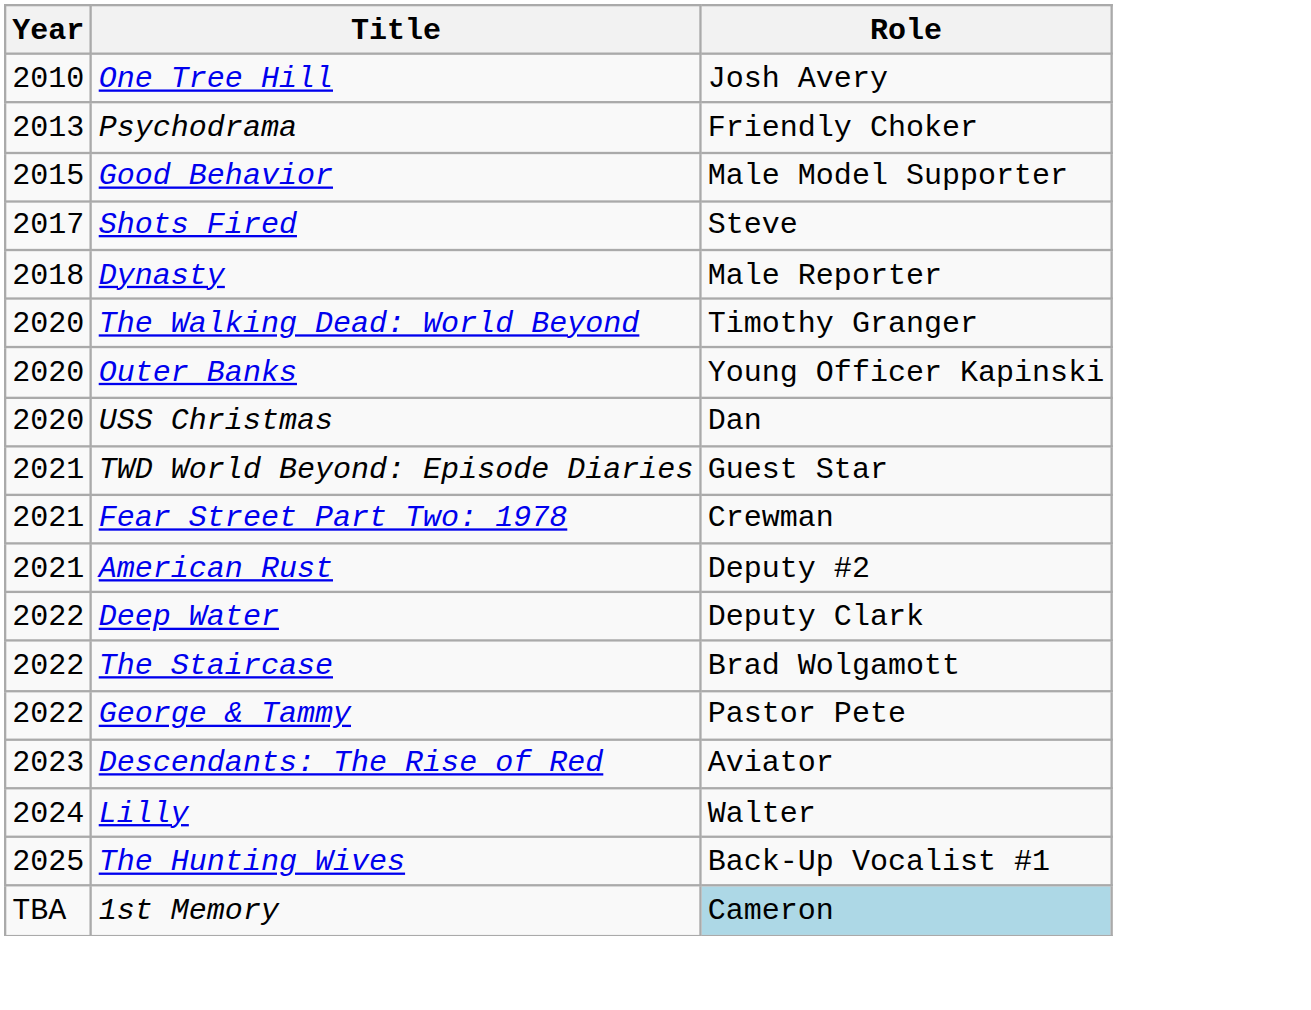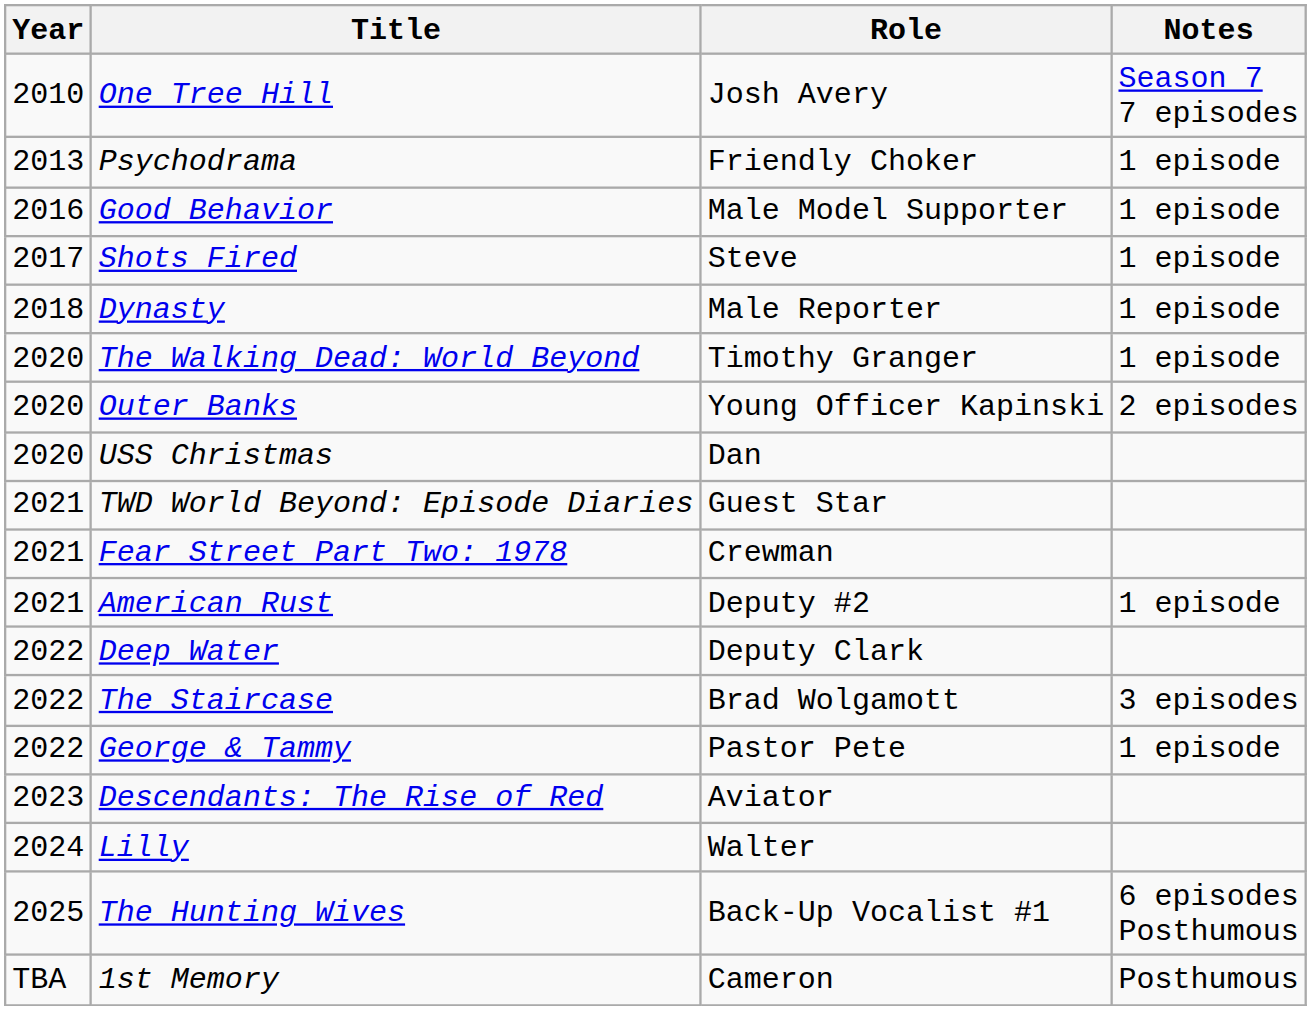 <table class="wikitable">
 <tr>
 <th>Year</th>
 <th>Title</th>
 <th>Role</th>
+<th>Notes</th>
 </tr>
 <tr>
 <td>2010</td>
 <td><em><a href='#'>One Tree Hill</a></em></td>
 <td>Josh Avery</td>
+<td><a href='#'>Season 7</a><br>7 episodes</td>
 </tr>
 <tr>
 <td>2013</td>
 <td><em>Psychodrama</em></td>
 <td>Friendly Choker</td>
+<td>1 episode</td>
 </tr>
 <tr>
-<td>2015</td>
+<td>2016</td>
 <td><em><a href='#'>Good Behavior</a></em></td>
 <td>Male Model Supporter</td>
+<td>1 episode</td>
 </tr>
 <tr>
 <td>2017</td>
 <td><em><a href='#'>Shots Fired</a></em></td>
 <td>Steve</td>
+<td>1 episode</td>
 </tr>
 <tr>
 <td>2018</td>
 <td><em><a href='#'>Dynasty</a></em></td>
 <td>Male Reporter</td>
+<td>1 episode</td>
 </tr>
 <tr>
 <td>2020</td>
 <td><em><a href='#'>The Walking Dead: World Beyond</a></em></td>
 <td>Timothy Granger</td>
+<td>1 episode</td>
 </tr>
 <tr>
 <td>2020</td>
 <td><em><a href='#'>Outer Banks</a></em></td>
 <td>Young Officer Kapinski</td>
+<td>2 episodes</td>
 </tr>
 <tr>
 <td>2020</td>
 <td><em>USS Christmas</em></td>
 <td>Dan</td>
+<td></td>
 </tr>
 <tr>
 <td>2021</td>
 <td><em>TWD World Beyond: Episode Diaries</em></td>
 <td>Guest Star</td>
+<td></td>
 </tr>
 <tr>
 <td>2021</td>
 <td><em><a href='#'>Fear Street Part Two: 1978</a></em></td>
 <td>Crewman</td>
+<td></td>
 </tr>
 <tr>
 <td>2021</td>
 <td><em><a href='#'>American Rust</a></em></td>
 <td>Deputy #2</td>
+<td>1 episode</td>
 </tr>
 <tr>
 <td>2022</td>
 <td><em><a href='#'>Deep Water</a></em></td>
 <td>Deputy Clark</td>
+<td></td>
 </tr>
 <tr>
 <td>2022</td>
 <td><em><a href='#'>The Staircase</a></em></td>
 <td>Brad Wolgamott</td>
+<td>3 episodes</td>
 </tr>
 <tr>
 <td>2022</td>
 <td><em><a href='#'>George & Tammy</a></em></td>
 <td>Pastor Pete</td>
+<td>1 episode</td>
 </tr>
 <tr>
 <td>2023</td>
 <td><em><a href='#'>Descendants: The Rise of Red</a></em></td>
 <td>Aviator</td>
+<td></td>
 </tr>
 <tr>
 <td>2024</td>
 <td><em><a href='#'>Lilly</a></em></td>
 <td>Walter</td>
+<td></td>
 </tr>
 <tr>
 <td>2025</td>
 <td><em><a href='#'>The Hunting Wives</a></em></td>
 <td>Back-Up Vocalist #1</td>
+<td>6 episodes<br>Posthumous</td>
 </tr>
 <tr>
 <td>TBA</td>
 <td><em>1st Memory</em></td>
-<td style="background: lightblue;">Cameron</td>
+<td>Cameron</td>
+<td>Posthumous</td>
 </tr>
 </table>
